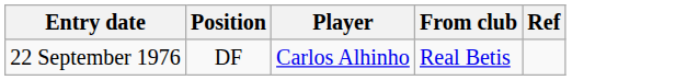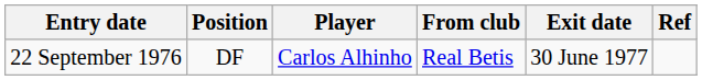 <table class="wikitable">
 <tr>
 <th><strong>Entry date</strong></th>
 <th><strong>Position</strong></th>
 <th><strong>Player</strong></th>
 <th><strong>From club</strong></th>
+<th><strong>Exit date</strong></th>
 <th><strong>Ref</strong></th>
 </tr>
 <tr>
 <td>22 September 1976</td>
 <td style="text-align:center;">DF</td>
 <td style="text-align:left;"><a href='#'>Carlos Alhinho</a></td>
 <td style="text-align:left;"><a href='#'>Real Betis</a></td>
+<td>30 June 1977</td>
 <td></td>
 </tr>
 </table>
